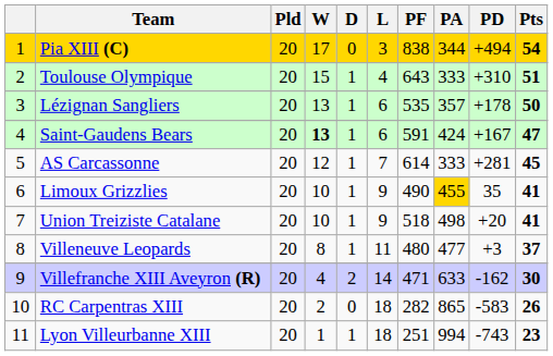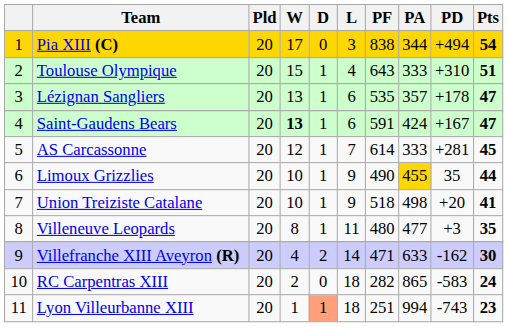 <table class="wikitable" style="text-align:center;">
 <tr>
 <th width=20 abbr="Position"></th>
 <th width=200>Team</th>
 <th width=20 abbr="Played">Pld</th>
 <th width=20 abbr="Won">W</th>
 <th width=20 abbr="Drawn">D</th>
 <th width=20 abbr="Lost">L</th>
 <th width=20 abbr="Points for">PF</th>
 <th width=20 abbr="Points against">PA</th>
 <th width=20 abbr="Points difference">PD</th>
 <th width=20 abbr="Points">Pts</th>
 </tr>
 <tr>
 </tr>
 <tr style="background:gold;">
 <td>1</td>
 <td style="text-align:left;"> <a href='#'>Pia XIII</a> <strong>(C)</strong></td>
 <td>20</td>
 <td>17</td>
 <td>0</td>
 <td>3</td>
 <td>838</td>
 <td>344</td>
 <td>+494</td>
 <td><strong>54</strong></td>
 </tr>
 <tr>
 </tr>
 <tr style="background: #ccffcc;">
 <td>2</td>
 <td style="text-align:left;"> <a href='#'>Toulouse Olympique</a></td>
 <td>20</td>
 <td>15</td>
 <td>1</td>
 <td>4</td>
 <td>643</td>
 <td>333</td>
 <td>+310</td>
 <td><strong>51</strong></td>
 </tr>
 <tr>
 </tr>
 <tr style="background: #ccffcc;">
 <td>3</td>
 <td style="text-align:left;"> <a href='#'>Lézignan Sangliers</a></td>
 <td>20</td>
 <td>13</td>
 <td>1</td>
 <td>6</td>
 <td>535</td>
 <td>357</td>
 <td>+178</td>
-<td><strong>50</strong></td>
+<td><strong>47</strong></td>
 </tr>
 <tr>
 </tr>
 <tr style="background: #ccffcc;">
 <td>4</td>
 <td style="text-align:left;"> <a href='#'>Saint-Gaudens Bears</a></td>
 <td>20</td>
 <td><strong>13</strong></td>
 <td>1</td>
 <td>6</td>
 <td>591</td>
 <td>424</td>
 <td>+167</td>
 <td><strong>47</strong></td>
 </tr>
 <tr>
 <td>5</td>
 <td style="text-align:left;"> <a href='#'>AS Carcassonne</a></td>
 <td>20</td>
 <td>12</td>
 <td>1</td>
 <td>7</td>
 <td>614</td>
 <td>333</td>
 <td>+281</td>
 <td><strong>45</strong></td>
 </tr>
 <tr>
 <td>6</td>
 <td style="text-align:left;"> <a href='#'>Limoux Grizzlies</a></td>
 <td>20</td>
 <td>10</td>
 <td>1</td>
 <td>9</td>
 <td>490</td>
 <td style="background: gold;">455</td>
 <td>35</td>
-<td><strong>41</strong></td>
+<td><strong>44</strong></td>
 </tr>
 <tr>
 <td>7</td>
 <td style="text-align:left;"> <a href='#'>Union Treiziste Catalane</a></td>
 <td>20</td>
 <td>10</td>
 <td>1</td>
 <td>9</td>
 <td>518</td>
 <td>498</td>
 <td>+20</td>
 <td><strong>41</strong></td>
 </tr>
 <tr>
 <td>8</td>
 <td style="text-align:left;"> <a href='#'>Villeneuve Leopards</a></td>
 <td>20</td>
 <td>8</td>
 <td>1</td>
 <td>11</td>
 <td>480</td>
 <td>477</td>
 <td>+3</td>
-<td><strong>37</strong></td>
+<td><strong>35</strong></td>
 </tr>
 <tr>
 </tr>
 <tr style="background: #ccccff;">
 <td>9</td>
 <td style="text-align:left"> <a href='#'>Villefranche XIII Aveyron</a> <strong>(R)</strong></td>
 <td>20</td>
 <td>4</td>
 <td>2</td>
 <td>14</td>
 <td>471</td>
 <td>633</td>
 <td>-162</td>
 <td><strong>30</strong></td>
 </tr>
 <tr>
 <td>10</td>
 <td style="text-align:left;"> <a href='#'>RC Carpentras XIII</a></td>
 <td>20</td>
 <td>2</td>
 <td>0</td>
 <td>18</td>
 <td>282</td>
 <td>865</td>
 <td>-583</td>
-<td><strong>26</strong></td>
+<td><strong>24</strong></td>
 </tr>
 <tr>
 <td>11</td>
 <td style="text-align:left;"> <a href='#'>Lyon Villeurbanne XIII</a></td>
 <td>20</td>
 <td>1</td>
-<td>1</td>
+<td style="background: lightsalmon;">1</td>
 <td>18</td>
 <td>251</td>
 <td>994</td>
 <td>-743</td>
 <td><strong>23</strong></td>
 </tr>
 </table>
